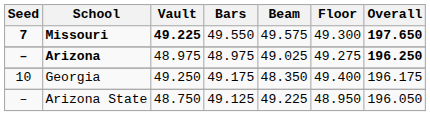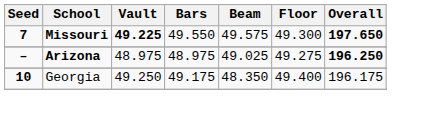 <table class="wikitable" style="white-space:nowrap; font-size:95%; text-align:center">
 <tr>
 <th>Seed</th>
 <th>School</th>
 <th>Vault</th>
 <th>Bars</th>
 <th>Beam</th>
 <th>Floor</th>
 <th>Overall</th>
 </tr>
 <tr>
 <td><strong>7</strong></td>
 <td align=left><strong>Missouri</strong></td>
 <td><strong>49.225</strong></td>
 <td>49.550</td>
 <td>49.575</td>
 <td>49.300</td>
 <td><strong>197.650</strong></td>
 </tr>
 <tr>
 </tr>
 <tr>
 <td><strong>–</strong></td>
 <td align=left><strong>Arizona</strong></td>
 <td>48.975</td>
 <td>48.975</td>
 <td>49.025</td>
 <td>49.275</td>
 <td><strong>196.250</strong></td>
 </tr>
 <tr>
 </tr>
 <tr>
-<td>10</td>
+<td><strong>10</strong></td>
 <td align=left>Georgia</td>
 <td>49.250</td>
 <td>49.175</td>
 <td>48.350</td>
 <td>49.400</td>
 <td>196.175</td>
 </tr>
 <tr>
 </tr>
 <tr>
-<td>–</td>
-<td align=left>Arizona State</td>
-<td>48.750</td>
-<td>49.125</td>
-<td>49.225</td>
-<td>48.950</td>
-<td>196.050</td>
-</tr>
-<tr>
 </tr>
 </table>
